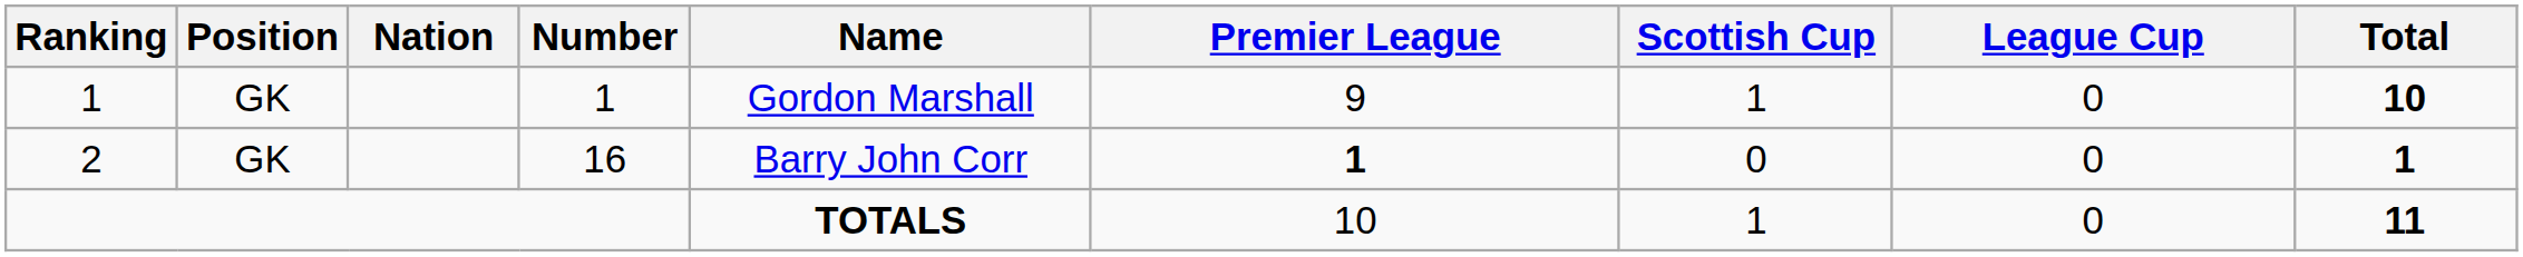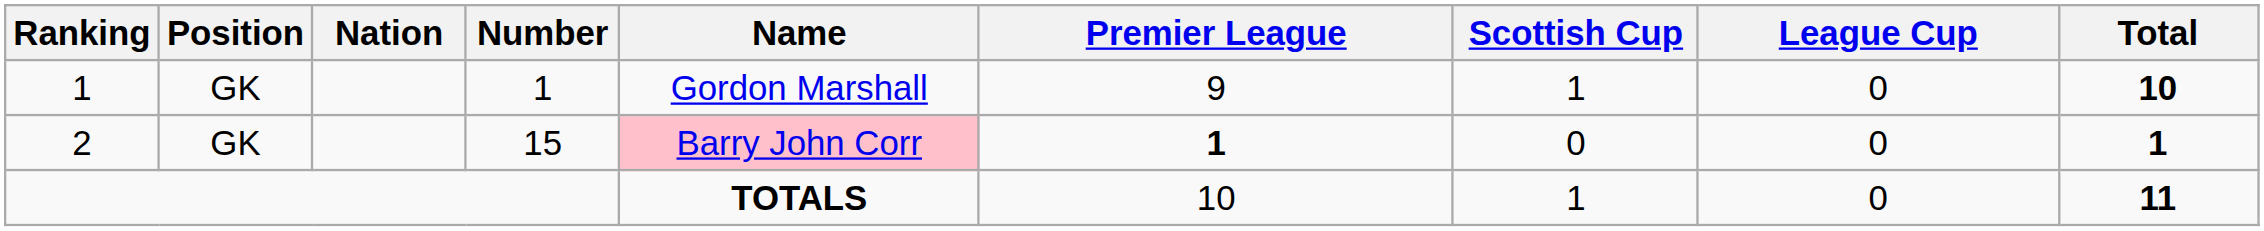 <table class="wikitable" style="font-size: 95%; text-align: center;">
 <tr>
 <th width=60>Ranking</th>
 <th width=60>Position</th>
 <th width=60>Nation</th>
 <th width=60>Number</th>
 <th width=150>Name</th>
 <th width=200><a href='#'>Premier League</a></th>
 <th width=100><a href='#'>Scottish Cup</a></th>
 <th width=150><a href='#'>League Cup</a></th>
 <th width=80>Total</th>
 </tr>
 <tr>
 <td>1</td>
 <td>GK</td>
 <td></td>
 <td>1</td>
 <td><a href='#'>Gordon Marshall</a></td>
 <td>9</td>
 <td>1</td>
 <td>0</td>
 <td><strong>10</strong></td>
 </tr>
 <tr>
 <td>2</td>
 <td>GK</td>
 <td></td>
-<td>16</td>
-<td><a href='#'>Barry John Corr</a></td>
+<td>15</td>
+<td style="background: pink;"><a href='#'>Barry John Corr</a></td>
 <td><strong>1</strong></td>
 <td>0</td>
 <td>0</td>
 <td><strong>1</strong></td>
 </tr>
 <tr>
 <td colspan="4"></td>
 <td><strong>TOTALS</strong></td>
 <td>10</td>
 <td>1</td>
 <td>0</td>
 <td><strong>11</strong></td>
 </tr>
 </table>
